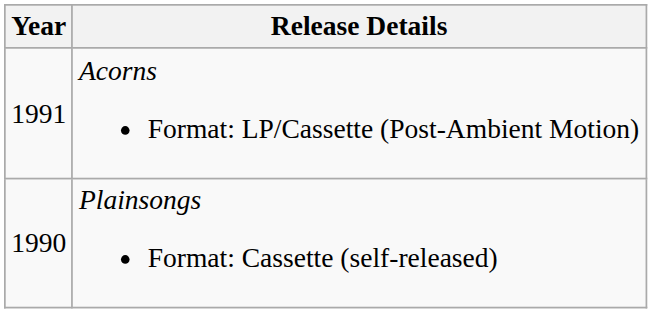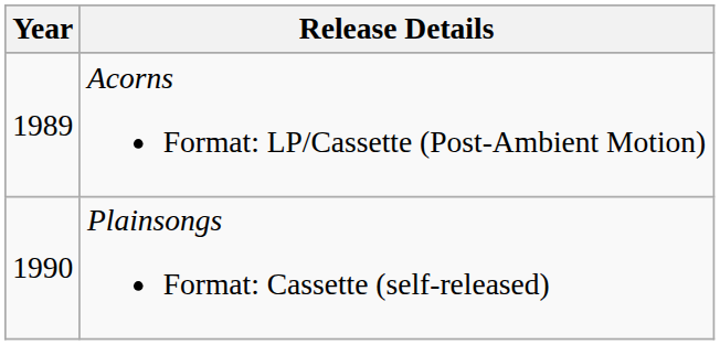 <table class="wikitable">
 <tr>
 <th>Year</th>
 <th>Release Details</th>
 </tr>
 <tr>
-<td>1991</td>
+<td>1989</td>
 <td><em>Acorns</em><br><ul><li>Format: LP/Cassette (Post-Ambient Motion)</li></ul></td>
 </tr>
 <tr>
 <td>1990</td>
 <td><em>Plainsongs</em><br><ul><li>Format: Cassette (self-released)</li></ul></td>
 </tr>
 </table>
